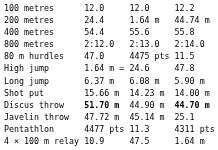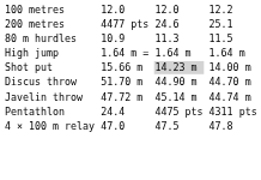 <table>
 <tr>
 <td>100 metres</td>
 <td></td>
 <td>12.0</td>
 <td></td>
 <td>12.0</td>
 <td></td>
 <td>12.2</td>
 </tr>
 <tr>
 <td>200 metres</td>
 <td></td>
-<td>24.4 </td>
+<td>4477 pts</td>
 <td></td>
-<td>1.64 m</td>
+<td>24.6</td>
 <td></td>
-<td>44.74 m</td>
-</tr>
-<tr>
-<td>400 metres</td>
-<td></td>
-<td>54.4 </td>
-<td></td>
-<td>55.6</td>
-<td></td>
-<td>55.8</td>
-</tr>
-<tr>
-<td>800 metres</td>
-<td></td>
-<td>2:12.0 </td>
-<td></td>
-<td>2:13.0</td>
-<td></td>
-<td>2:14.0</td>
+<td>25.1</td>
 </tr>
 <tr>
 <td>80 m hurdles</td>
 <td></td>
-<td>47.0 </td>
+<td>10.9 </td>
 <td></td>
-<td>4475 pts</td>
+<td>11.3</td>
 <td></td>
 <td>11.5</td>
 </tr>
 <tr>
 <td>High jump</td>
 <td></td>
 <td>1.64 m =</td>
 <td></td>
-<td>24.6</td>
+<td>1.64 m</td>
 <td></td>
-<td>47.8</td>
-</tr>
-<tr>
-<td>Long jump</td>
-<td></td>
-<td>6.37 m </td>
-<td></td>
-<td>6.08 m</td>
-<td></td>
-<td>5.90 m</td>
+<td>1.64 m</td>
 </tr>
 <tr>
 <td>Shot put</td>
 <td></td>
 <td>15.66 m </td>
 <td></td>
-<td>14.23 m</td>
+<td style="background: lightgrey;">14.23 m</td>
 <td></td>
 <td>14.00 m</td>
 </tr>
 <tr>
 <td>Discus throw</td>
 <td></td>
-<td><strong>51.70 m </strong></td>
+<td>51.70 m </td>
 <td></td>
 <td>44.90 m</td>
 <td></td>
-<td><strong>44.70 m</strong></td>
+<td>44.70 m</td>
 </tr>
 <tr>
 <td>Javelin throw</td>
 <td></td>
 <td>47.72 m</td>
 <td></td>
 <td>45.14 m</td>
 <td></td>
-<td>25.1</td>
+<td>44.74 m</td>
 </tr>
 <tr>
 <td>Pentathlon</td>
 <td></td>
-<td>4477 pts</td>
+<td>24.4 </td>
 <td></td>
-<td>11.3</td>
+<td>4475 pts</td>
 <td></td>
 <td>4311 pts</td>
 </tr>
 <tr>
 <td>4 × 100 m relay</td>
 <td></td>
-<td>10.9 </td>
+<td>47.0 </td>
 <td></td>
 <td>47.5</td>
 <td></td>
-<td>1.64 m</td>
+<td>47.8</td>
 </tr>
 </table>
